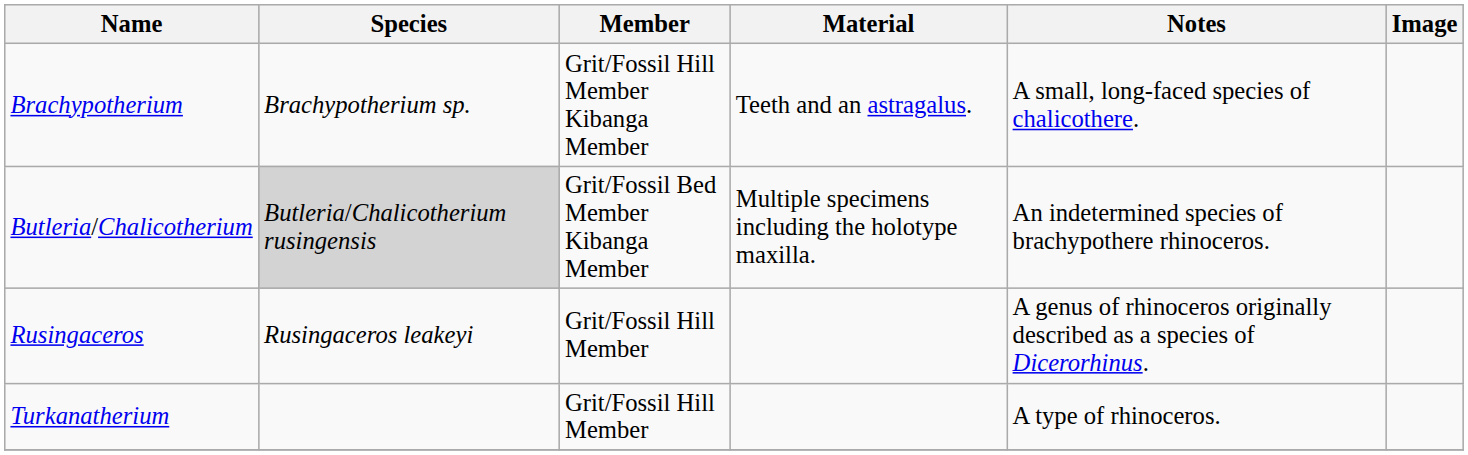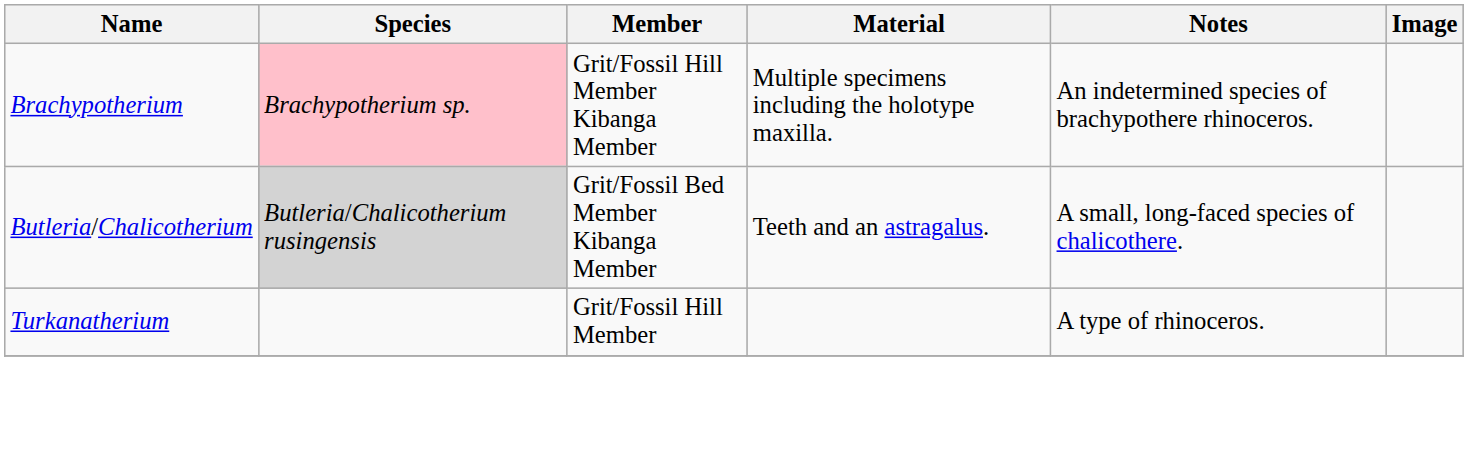 <table class="wikitable" align="center" width="75%">
 <tr>
 <th>Name</th>
 <th>Species</th>
 <th>Member</th>
 <th>Material</th>
 <th>Notes</th>
 <th>Image</th>
 </tr>
 <tr>
 <td><em><a href='#'>Brachypotherium</a></em></td>
-<td><em>Brachypotherium sp.</em></td>
+<td style="background: pink;"><em>Brachypotherium sp.</em></td>
 <td>Grit/Fossil Hill Member<br>Kibanga Member</td>
-<td>Teeth and an <a href='#'>astragalus</a>.</td>
-<td>A small, long-faced species of <a href='#'>chalicothere</a>.</td>
+<td>Multiple specimens including the holotype maxilla.</td>
+<td>An indetermined species of brachypothere rhinoceros.</td>
 <td></td>
 </tr>
 <tr>
 <td><em><a href='#'>Butleria</a></em>/<em><a href='#'>Chalicotherium</a></em></td>
 <td style="background: lightgrey;"><em>Butleria</em>/<em>Chalicotherium rusingensis</em></td>
 <td>Grit/Fossil Bed Member<br>Kibanga Member </td>
-<td>Multiple specimens including the holotype maxilla.</td>
-<td>An indetermined species of brachypothere rhinoceros.</td>
-<td></td>
-</tr>
-<tr>
-<td><em><a href='#'>Rusingaceros</a></em></td>
-<td><em>Rusingaceros leakeyi</em></td>
-<td>Grit/Fossil Hill Member</td>
-<td></td>
-<td>A genus of rhinoceros originally described as a species of <em><a href='#'>Dicerorhinus</a></em>.</td>
+<td>Teeth and an <a href='#'>astragalus</a>.</td>
+<td>A small, long-faced species of <a href='#'>chalicothere</a>.</td>
 <td></td>
 </tr>
 <tr>
 <td><em><a href='#'>Turkanatherium</a></em></td>
 <td></td>
 <td>Grit/Fossil Hill Member</td>
 <td></td>
 <td>A type of rhinoceros.</td>
 <td></td>
 </tr>
 <tr>
 </tr>
 </table>
